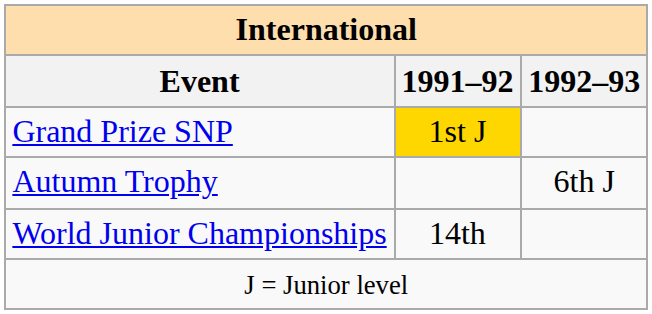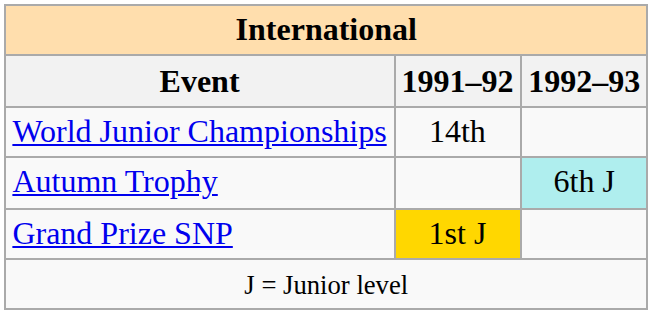 <table class="wikitable" style="text-align:center">
 <tr>
 <th style="background-color: #ffdead; " colspan=3 align=center>International</th>
 </tr>
 <tr>
 <th>Event</th>
 <th>1991–92</th>
 <th>1992–93</th>
 </tr>
 <tr>
-<td align=left><a href='#'>Grand Prize SNP</a></td>
-<td bgcolor=gold>1st J</td>
+<td align=left><a href='#'>World Junior Championships</a></td>
+<td>14th</td>
 <td></td>
 </tr>
 <tr>
 <td align=left><a href='#'>Autumn Trophy</a></td>
 <td></td>
-<td>6th J</td>
+<td style="background: paleturquoise;">6th J</td>
 </tr>
 <tr>
-<td align=left><a href='#'>World Junior Championships</a></td>
-<td>14th</td>
+<td align=left><a href='#'>Grand Prize SNP</a></td>
+<td bgcolor=gold>1st J</td>
 <td></td>
 </tr>
 <tr>
 <td colspan=3 align=center><small> J = Junior level </small></td>
 </tr>
 </table>
